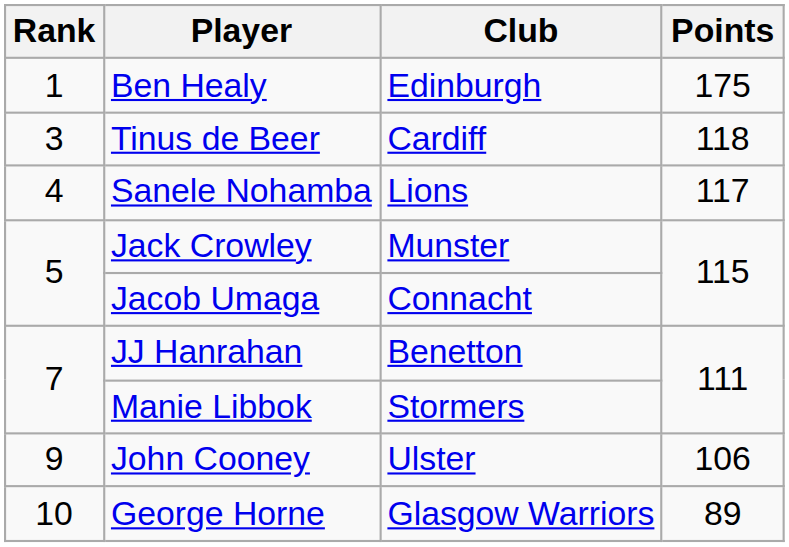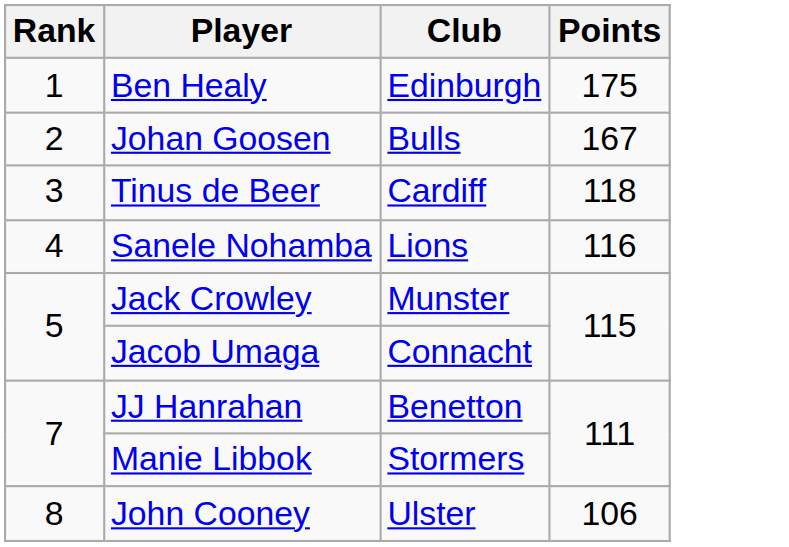 <table class="wikitable" style="text-align:center">
 <tr>
 <th>Rank</th>
 <th>Player</th>
 <th>Club</th>
 <th style="width:50px">Points</th>
 </tr>
 <tr>
 <td>1</td>
 <td align=left> <a href='#'>Ben Healy</a></td>
 <td align=left><a href='#'>Edinburgh</a></td>
 <td>175</td>
 </tr>
 <tr>
+<td>2</td>
+<td align=left> <a href='#'>Johan Goosen</a></td>
+<td align=left><a href='#'>Bulls</a></td>
+<td>167</td>
+</tr>
+<tr>
 <td>3</td>
 <td align=left> <a href='#'>Tinus de Beer</a></td>
 <td align=left><a href='#'>Cardiff</a></td>
 <td>118</td>
 </tr>
 <tr>
 <td>4</td>
 <td align=left> <a href='#'>Sanele Nohamba</a></td>
 <td align=left><a href='#'>Lions</a></td>
-<td>117</td>
+<td>116</td>
 </tr>
 <tr>
 <td rowspan=2>5</td>
 <td align=left> <a href='#'>Jack Crowley</a></td>
 <td align=left><a href='#'>Munster</a></td>
 <td rowspan=2>115</td>
 </tr>
 <tr>
 <td align=left> <a href='#'>Jacob Umaga</a></td>
 <td align=left><a href='#'>Connacht</a></td>
 </tr>
 <tr>
 <td rowspan=2>7</td>
 <td align=left> <a href='#'>JJ Hanrahan</a></td>
 <td align=left><a href='#'>Benetton</a></td>
 <td rowspan=2>111</td>
 </tr>
 <tr>
 <td align=left> <a href='#'>Manie Libbok</a></td>
 <td align=left><a href='#'>Stormers</a></td>
 </tr>
 <tr>
-<td>9</td>
+<td>8</td>
 <td align=left> <a href='#'>John Cooney</a></td>
 <td align=left><a href='#'>Ulster</a></td>
 <td>106</td>
 </tr>
-<tr>
-<td>10</td>
-<td align=left> <a href='#'>George Horne</a></td>
-<td align=left><a href='#'>Glasgow Warriors</a></td>
-<td>89</td>
-</tr>
 </table>
